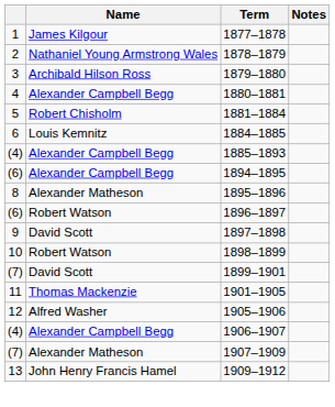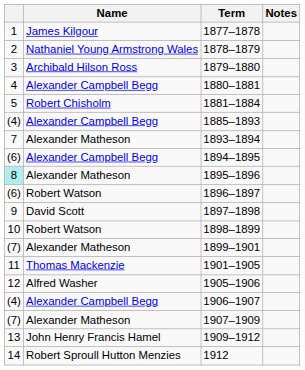 <table class="wikitable">
 <tr>
 <th></th>
 <th>Name</th>
 <th>Term</th>
 <th>Notes</th>
 </tr>
 <tr>
 <td align=center>1</td>
 <td><a href='#'>James Kilgour</a></td>
 <td>1877–1878</td>
 <td></td>
 </tr>
 <tr>
 <td align=center>2</td>
 <td><a href='#'>Nathaniel Young Armstrong Wales</a></td>
 <td>1878–1879</td>
 <td></td>
 </tr>
 <tr>
 <td align=center>3</td>
 <td><a href='#'>Archibald Hilson Ross</a></td>
 <td>1879–1880</td>
 <td></td>
 </tr>
 <tr>
 <td align=center>4</td>
 <td><a href='#'>Alexander Campbell Begg</a></td>
 <td>1880–1881</td>
 <td></td>
 </tr>
 <tr>
 <td align=center>5</td>
 <td><a href='#'>Robert Chisholm</a></td>
 <td>1881–1884</td>
 <td></td>
 </tr>
 <tr>
-<td align=center>6</td>
-<td>Louis Kemnitz</td>
-<td>1884–1885</td>
+<td align=center>(4)</td>
+<td><a href='#'>Alexander Campbell Begg</a></td>
+<td>1885–1893</td>
 <td></td>
 </tr>
 <tr>
-<td align=center>(4)</td>
-<td><a href='#'>Alexander Campbell Begg</a></td>
-<td>1885–1893</td>
+<td align=center>7</td>
+<td>Alexander Matheson</td>
+<td>1893–1894</td>
 <td></td>
 </tr>
 <tr>
 <td align=center>(6)</td>
 <td><a href='#'>Alexander Campbell Begg</a></td>
 <td>1894–1895</td>
 <td></td>
 </tr>
 <tr>
-<td align=center>8</td>
+<td align=center style="background: paleturquoise;">8</td>
 <td>Alexander Matheson</td>
 <td>1895–1896</td>
 <td></td>
 </tr>
 <tr>
 <td align=center>(6)</td>
 <td>Robert Watson</td>
 <td>1896–1897</td>
 <td></td>
 </tr>
 <tr>
 <td align=center>9</td>
 <td>David Scott</td>
 <td>1897–1898</td>
 <td></td>
 </tr>
 <tr>
 <td align=center>10</td>
 <td>Robert Watson</td>
 <td>1898–1899</td>
 <td></td>
 </tr>
 <tr>
 <td align=center>(7)</td>
-<td>David Scott</td>
+<td>Alexander Matheson</td>
 <td>1899–1901</td>
 <td></td>
 </tr>
 <tr>
 <td align=center>11</td>
 <td><a href='#'>Thomas Mackenzie</a></td>
 <td>1901–1905</td>
 <td></td>
 </tr>
 <tr>
 <td align=center>12</td>
 <td>Alfred Washer</td>
 <td>1905–1906</td>
 <td></td>
 </tr>
 <tr>
 <td align=center>(4)</td>
 <td><a href='#'>Alexander Campbell Begg</a></td>
 <td>1906–1907</td>
 <td></td>
 </tr>
 <tr>
 <td align=center>(7)</td>
 <td>Alexander Matheson</td>
 <td>1907–1909</td>
 <td></td>
 </tr>
 <tr>
 <td align=center>13</td>
 <td>John Henry Francis Hamel</td>
 <td>1909–1912</td>
 <td></td>
 </tr>
+<tr>
+<td align=center>14</td>
+<td>Robert Sproull Hutton Menzies</td>
+<td>1912</td>
+<td></td>
+</tr>
 </table>
